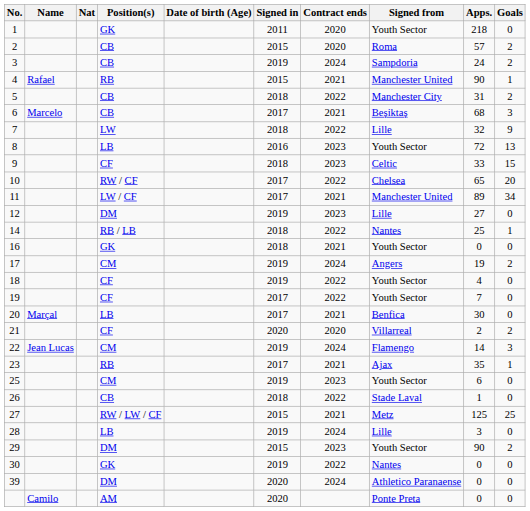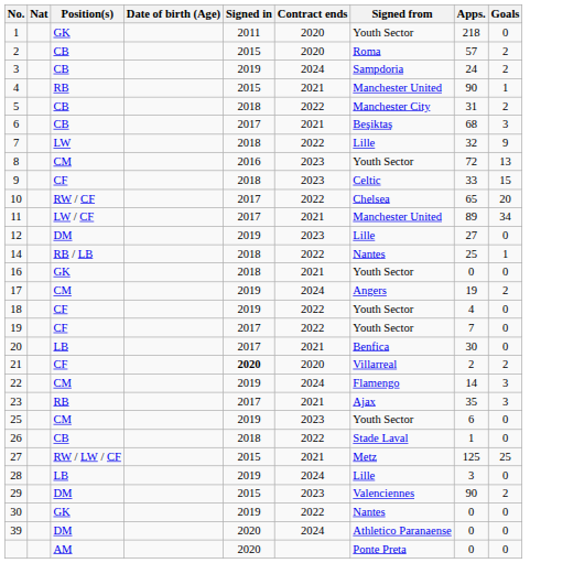 <table class="wikitable sortable" style="text-align: center;">
 <tr>
 <th scope="col">No.</th>
-<th scope="col">Name</th>
 <th scope="col">Nat</th>
 <th scope="col">Position(s)</th>
 <th scope="col">Date of birth (Age)</th>
 <th scope="col">Signed in</th>
 <th scope="col">Contract ends</th>
 <th scope="col">Signed from</th>
 <th scope="col">Apps.</th>
 <th scope="col">Goals</th>
 </tr>
 <tr>
 <td>1</td>
-<td style="text-align: left;"></td>
 <td></td>
 <td style="text-align: left;"><a href='#'>GK</a></td>
 <td style="text-align: left;"></td>
 <td>2011</td>
 <td>2020</td>
 <td style="text-align: left;"> Youth Sector</td>
 <td>218</td>
 <td>0</td>
 </tr>
 <tr>
 <td>2</td>
-<td style="text-align: left;"></td>
 <td></td>
 <td style="text-align: left;"><a href='#'>CB</a></td>
 <td style="text-align: left;"></td>
 <td>2015</td>
 <td>2020</td>
 <td style="text-align: left;"> <a href='#'>Roma</a></td>
 <td>57</td>
 <td>2</td>
 </tr>
 <tr>
 <td>3</td>
-<td style="text-align: left;"></td>
 <td></td>
 <td style="text-align: left;"><a href='#'>CB</a></td>
 <td style="text-align: left;"></td>
 <td>2019</td>
 <td>2024</td>
 <td style="text-align: left;"> <a href='#'>Sampdoria</a></td>
 <td>24</td>
 <td>2</td>
 </tr>
 <tr>
 <td>4</td>
-<td style="text-align: left;"><a href='#'>Rafael</a></td>
 <td></td>
 <td style="text-align: left;"><a href='#'>RB</a></td>
 <td style="text-align: left;"></td>
 <td>2015</td>
 <td>2021</td>
 <td style="text-align: left;"> <a href='#'>Manchester United</a></td>
 <td>90</td>
 <td>1</td>
 </tr>
 <tr>
 <td>5</td>
-<td style="text-align: left;"></td>
 <td></td>
 <td style="text-align: left;"><a href='#'>CB</a></td>
 <td style="text-align: left;"></td>
 <td>2018</td>
 <td>2022</td>
 <td style="text-align: left;"> <a href='#'>Manchester City</a></td>
 <td>31</td>
 <td>2</td>
 </tr>
 <tr>
 <td>6</td>
-<td style="text-align: left;"><a href='#'>Marcelo</a></td>
 <td></td>
 <td style="text-align: left;"><a href='#'>CB</a></td>
 <td style="text-align: left;"></td>
 <td>2017</td>
 <td>2021</td>
 <td style="text-align: left;"> <a href='#'>Beşiktaş</a></td>
 <td>68</td>
 <td>3</td>
 </tr>
 <tr>
 <td>7</td>
-<td style="text-align: left;"></td>
 <td></td>
 <td style="text-align: left;"><a href='#'>LW</a></td>
 <td style="text-align: left;"></td>
 <td>2018</td>
 <td>2022</td>
 <td style="text-align: left;"> <a href='#'>Lille</a></td>
 <td>32</td>
 <td>9</td>
 </tr>
 <tr>
 <td>8</td>
-<td style="text-align: left;"></td>
 <td></td>
-<td style="text-align: left;"><a href='#'>LB</a></td>
+<td style="text-align: left;"><a href='#'>CM</a></td>
 <td style="text-align: left;"></td>
 <td>2016</td>
 <td>2023</td>
 <td style="text-align: left;"> Youth Sector</td>
 <td>72</td>
 <td>13</td>
 </tr>
 <tr>
 <td>9</td>
-<td style="text-align: left;"></td>
 <td></td>
 <td style="text-align: left;"><a href='#'>CF</a></td>
 <td style="text-align: left;"></td>
 <td>2018</td>
 <td>2023</td>
 <td style="text-align: left;"> <a href='#'>Celtic</a></td>
 <td>33</td>
 <td>15</td>
 </tr>
 <tr>
 <td>10</td>
-<td style="text-align: left;"></td>
 <td></td>
 <td style="text-align: left;"><a href='#'>RW</a> / <a href='#'>CF</a></td>
 <td style="text-align: left;"></td>
 <td>2017</td>
 <td>2022</td>
 <td style="text-align: left;"> <a href='#'>Chelsea</a></td>
 <td>65</td>
 <td>20</td>
 </tr>
 <tr>
 <td>11</td>
-<td style="text-align: left;"></td>
 <td></td>
 <td style="text-align: left;"><a href='#'>LW</a> / <a href='#'>CF</a></td>
 <td style="text-align: left;"></td>
 <td>2017</td>
 <td>2021</td>
 <td style="text-align: left;"> <a href='#'>Manchester United</a></td>
 <td>89</td>
 <td>34</td>
 </tr>
 <tr>
 <td>12</td>
-<td style="text-align: left;"></td>
 <td></td>
 <td style="text-align: left;"><a href='#'>DM</a></td>
 <td style="text-align: left;"></td>
 <td>2019</td>
 <td>2023</td>
 <td style="text-align: left;"> <a href='#'>Lille</a></td>
 <td>27</td>
 <td>0</td>
 </tr>
 <tr>
 <td>14</td>
-<td style="text-align: left;"></td>
 <td></td>
 <td style="text-align: left;"><a href='#'>RB</a> / <a href='#'>LB</a></td>
 <td style="text-align: left;"></td>
 <td>2018</td>
 <td>2022</td>
 <td style="text-align: left;"> <a href='#'>Nantes</a></td>
 <td>25</td>
 <td>1</td>
 </tr>
 <tr>
 <td>16</td>
-<td style="text-align: left;"></td>
 <td></td>
 <td style="text-align: left;"><a href='#'>GK</a></td>
 <td style="text-align: left;"></td>
 <td>2018</td>
 <td>2021</td>
 <td style="text-align: left;"> Youth Sector</td>
 <td>0</td>
 <td>0</td>
 </tr>
 <tr>
 <td>17</td>
-<td style="text-align: left;"></td>
 <td></td>
 <td style="text-align: left;"><a href='#'>CM</a></td>
 <td style="text-align: left;"></td>
 <td>2019</td>
 <td>2024</td>
 <td style="text-align: left;"> <a href='#'>Angers</a></td>
 <td>19</td>
 <td>2</td>
 </tr>
 <tr>
 <td>18</td>
-<td style="text-align: left;"></td>
 <td></td>
 <td style="text-align: left;"><a href='#'>CF</a></td>
 <td style="text-align: left;"></td>
 <td>2019</td>
 <td>2022</td>
 <td style="text-align: left;"> Youth Sector</td>
 <td>4</td>
 <td>0</td>
 </tr>
 <tr>
 <td>19</td>
-<td style="text-align: left;"></td>
 <td></td>
 <td style="text-align: left;"><a href='#'>CF</a></td>
 <td style="text-align: left;"></td>
 <td>2017</td>
 <td>2022</td>
 <td style="text-align: left;"> Youth Sector</td>
 <td>7</td>
 <td>0</td>
 </tr>
 <tr>
 <td>20</td>
-<td style="text-align: left;"><a href='#'>Marçal</a></td>
 <td></td>
 <td style="text-align: left;"><a href='#'>LB</a></td>
 <td style="text-align: left;"></td>
 <td>2017</td>
 <td>2021</td>
 <td style="text-align: left;"> <a href='#'>Benfica</a></td>
 <td>30</td>
 <td>0</td>
 </tr>
 <tr>
 <td>21</td>
-<td style="text-align: left;"></td>
 <td></td>
 <td style="text-align: left;"><a href='#'>CF</a></td>
 <td style="text-align: left;"></td>
-<td>2020</td>
+<td><strong>2020</strong></td>
 <td>2020</td>
 <td style="text-align: left;"> <a href='#'>Villarreal</a></td>
 <td>2</td>
 <td>2</td>
 </tr>
 <tr>
 <td>22</td>
-<td style="text-align: left;"><a href='#'>Jean Lucas</a></td>
 <td></td>
 <td style="text-align: left;"><a href='#'>CM</a></td>
 <td style="text-align: left;"></td>
 <td>2019</td>
 <td>2024</td>
 <td style="text-align: left;"> <a href='#'>Flamengo</a></td>
 <td>14</td>
 <td>3</td>
 </tr>
 <tr>
 <td>23</td>
-<td style="text-align: left;"></td>
 <td></td>
 <td style="text-align: left;"><a href='#'>RB</a></td>
 <td style="text-align: left;"></td>
 <td>2017</td>
 <td>2021</td>
 <td style="text-align: left;"> <a href='#'>Ajax</a></td>
 <td>35</td>
-<td>1</td>
+<td>3</td>
 </tr>
 <tr>
 <td>25</td>
-<td style="text-align: left;"></td>
 <td></td>
 <td style="text-align: left;"><a href='#'>CM</a></td>
 <td style="text-align: left;"></td>
 <td>2019</td>
 <td>2023</td>
 <td style="text-align: left;"> Youth Sector</td>
 <td>6</td>
 <td>0</td>
 </tr>
 <tr>
 <td>26</td>
-<td style="text-align: left;"></td>
 <td></td>
 <td style="text-align: left;"><a href='#'>CB</a></td>
 <td style="text-align: left;"></td>
 <td>2018</td>
 <td>2022</td>
 <td style="text-align: left;"> <a href='#'>Stade Laval</a></td>
 <td>1</td>
 <td>0</td>
 </tr>
 <tr>
 <td>27</td>
-<td style="text-align: left;"></td>
 <td></td>
 <td style="text-align: left;"><a href='#'>RW</a> / <a href='#'>LW</a> / <a href='#'>CF</a></td>
 <td style="text-align: left;"></td>
 <td>2015</td>
 <td>2021</td>
 <td style="text-align: left;"> <a href='#'>Metz</a></td>
 <td>125</td>
 <td>25</td>
 </tr>
 <tr>
 <td>28</td>
-<td style="text-align: left;"></td>
 <td></td>
 <td style="text-align: left;"><a href='#'>LB</a></td>
 <td style="text-align: left;"></td>
 <td>2019</td>
 <td>2024</td>
 <td style="text-align: left;"> <a href='#'>Lille</a></td>
 <td>3</td>
 <td>0</td>
 </tr>
 <tr>
 <td>29</td>
-<td style="text-align: left;"></td>
 <td></td>
 <td style="text-align: left;"><a href='#'>DM</a></td>
 <td style="text-align: left;"></td>
 <td>2015</td>
 <td>2023</td>
-<td style="text-align: left;"> Youth Sector</td>
+<td style="text-align: left;"> <a href='#'>Valenciennes</a></td>
 <td>90</td>
 <td>2</td>
 </tr>
 <tr>
 <td>30</td>
-<td style="text-align: left;"></td>
 <td></td>
 <td style="text-align: left;"><a href='#'>GK</a></td>
 <td style="text-align: left;"></td>
 <td>2019</td>
 <td>2022</td>
 <td style="text-align: left;"> <a href='#'>Nantes</a></td>
 <td>0</td>
 <td>0</td>
 </tr>
 <tr>
 <td>39</td>
-<td style="text-align: left;"></td>
 <td></td>
 <td style="text-align: left;"><a href='#'>DM</a></td>
 <td style="text-align: left;"></td>
 <td>2020</td>
 <td>2024</td>
 <td style="text-align: left;"> <a href='#'>Athletico Paranaense</a></td>
 <td>0</td>
 <td>0</td>
 </tr>
 <tr>
 <td></td>
-<td style="text-align: left;"><a href='#'>Camilo</a></td>
 <td></td>
 <td style="text-align: left;"><a href='#'>AM</a></td>
 <td style="text-align: left;"></td>
 <td>2020</td>
 <td></td>
 <td style="text-align: left;"> <a href='#'>Ponte Preta</a></td>
 <td>0</td>
 <td>0</td>
 </tr>
 </table>
